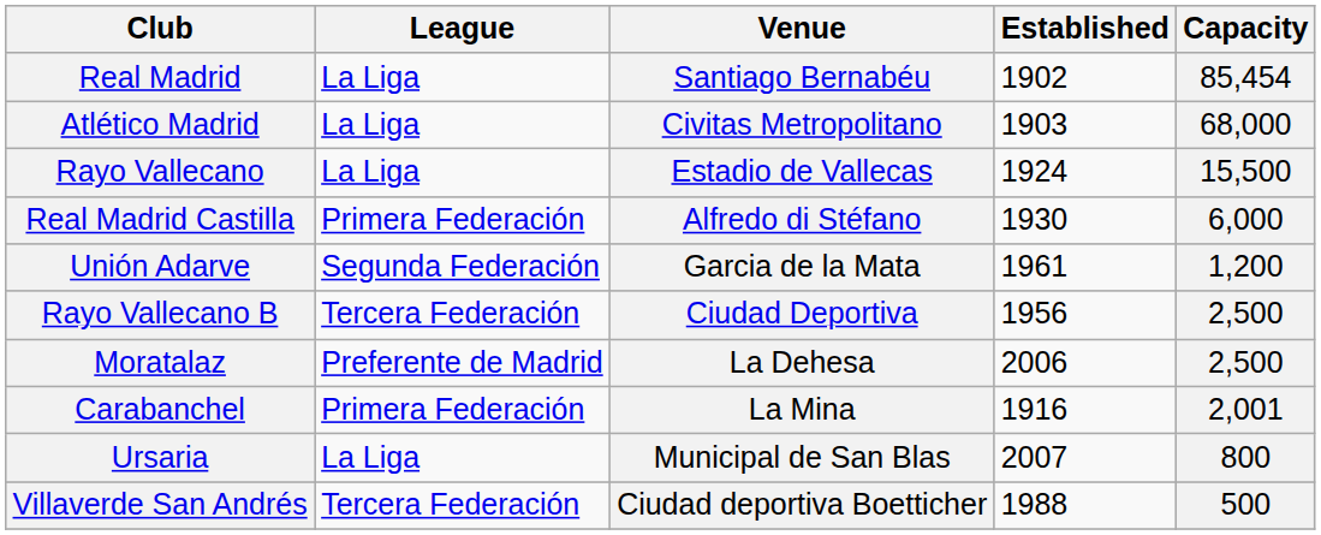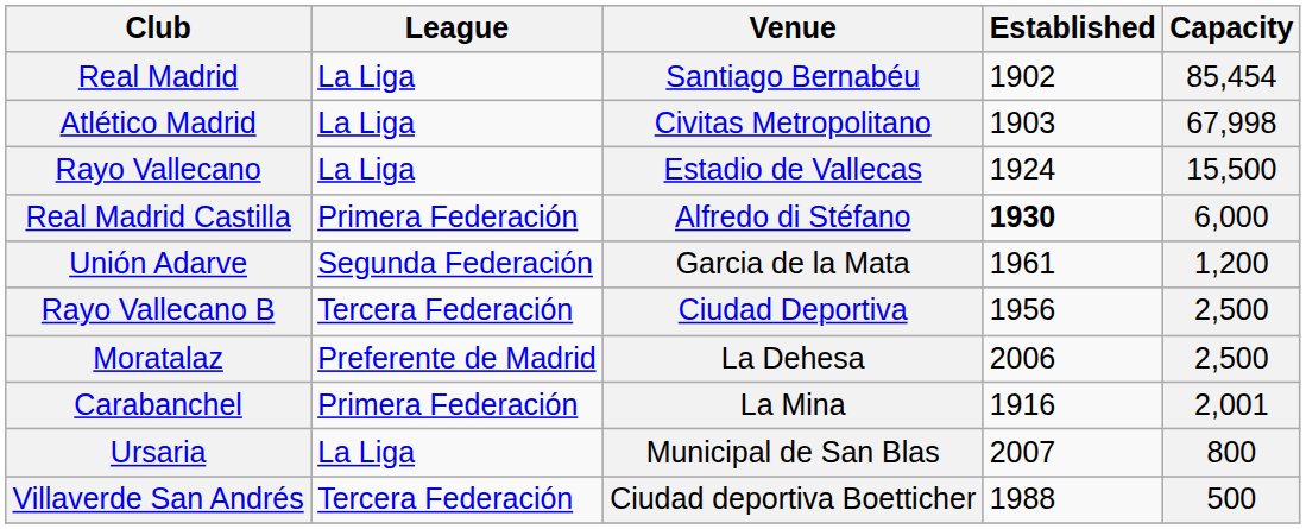 <table class="wikitable">
 <tr>
 <th scope="col">Club</th>
 <th scope="col">League</th>
 <th scope="col">Venue</th>
 <th scope="col">Established</th>
 <th scope="col">Capacity</th>
 </tr>
 <tr>
 <th scope="row" style="font-weight: normal; text-align: center;"><a href='#'>Real Madrid</a></th>
 <td><a href='#'>La Liga</a></td>
 <th scope="row" style="font-weight: normal; text-align: center;"><a href='#'>Santiago Bernabéu</a></th>
 <td>1902</td>
 <th scope="row" style="font-weight: normal; text-align: center;">85,454</th>
 </tr>
 <tr>
 <th scope="row" style="font-weight: normal; text-align: center;"><a href='#'>Atlético Madrid</a></th>
 <td><a href='#'>La Liga</a></td>
 <th scope="row" style="font-weight: normal; text-align: center;"><a href='#'>Civitas Metropolitano</a></th>
 <td>1903</td>
-<th scope="row" style="font-weight: normal; text-align: center;">68,000</th>
+<th scope="row" style="font-weight: normal; text-align: center;">67,998</th>
 </tr>
 <tr>
 <th scope="row" style="font-weight: normal; text-align: center;"><a href='#'>Rayo Vallecano</a></th>
 <td><a href='#'>La Liga</a></td>
 <th scope="row" style="font-weight: normal; text-align: center;"><a href='#'>Estadio de Vallecas</a></th>
 <td>1924</td>
 <th scope="row" style="font-weight: normal; text-align: center;">15,500</th>
 </tr>
 <tr>
 <th scope="row" style="font-weight: normal; text-align: center;"><a href='#'>Real Madrid Castilla</a></th>
 <td><a href='#'>Primera Federación</a></td>
 <th scope="row" style="font-weight: normal; text-align: center;"><a href='#'>Alfredo di Stéfano</a></th>
-<td>1930</td>
+<td><strong>1930</strong></td>
 <th scope="row" style="font-weight: normal; text-align: center;">6,000</th>
 </tr>
 <tr>
 <th scope="row" style="font-weight: normal; text-align: center;"><a href='#'>Unión Adarve</a></th>
 <td><a href='#'>Segunda Federación</a></td>
 <th scope="row" style="font-weight: normal; text-align: center;">Garcia de la Mata</th>
 <td>1961</td>
 <th scope="row" style="font-weight: normal; text-align: center;">1,200</th>
 </tr>
 <tr>
 <th scope="row" style="font-weight: normal; text-align: center;"><a href='#'>Rayo Vallecano B</a></th>
 <td><a href='#'>Tercera Federación</a></td>
 <th scope="row" style="font-weight: normal; text-align: center;"><a href='#'>Ciudad Deportiva</a></th>
 <td>1956</td>
 <th scope="row" style="font-weight: normal; text-align: center;">2,500</th>
 </tr>
 <tr>
 <th scope="row" style="font-weight: normal; text-align: center;"><a href='#'>Moratalaz</a></th>
 <td><a href='#'>Preferente de Madrid</a></td>
 <th scope="row" style="font-weight: normal; text-align: center;">La Dehesa</th>
 <td>2006</td>
 <th scope="row" style="font-weight: normal; text-align: center;">2,500</th>
 </tr>
 <tr>
 <th scope="row" style="font-weight: normal; text-align: center;"><a href='#'>Carabanchel</a></th>
 <td><a href='#'>Primera Federación</a></td>
 <th scope="row" style="font-weight: normal; text-align: center;">La Mina</th>
 <td>1916</td>
 <th scope="row" style="font-weight: normal; text-align: center;">2,001</th>
 </tr>
 <tr>
 <th scope="row" style="font-weight: normal; text-align: center;"><a href='#'>Ursaria</a></th>
 <td><a href='#'>La Liga</a></td>
 <th scope="row" style="font-weight: normal; text-align: center;">Municipal de San Blas</th>
 <td>2007</td>
 <th scope="row" style="font-weight: normal; text-align: center;">800</th>
 </tr>
 <tr>
 <th scope="row" style="font-weight: normal; text-align: center;"><a href='#'>Villaverde San Andrés</a></th>
 <td><a href='#'>Tercera Federación</a></td>
 <th scope="row" style="font-weight: normal; text-align: center;">Ciudad deportiva Boetticher</th>
 <td>1988</td>
 <th scope="row" style="font-weight: normal; text-align: center;">500</th>
 </tr>
 </table>
